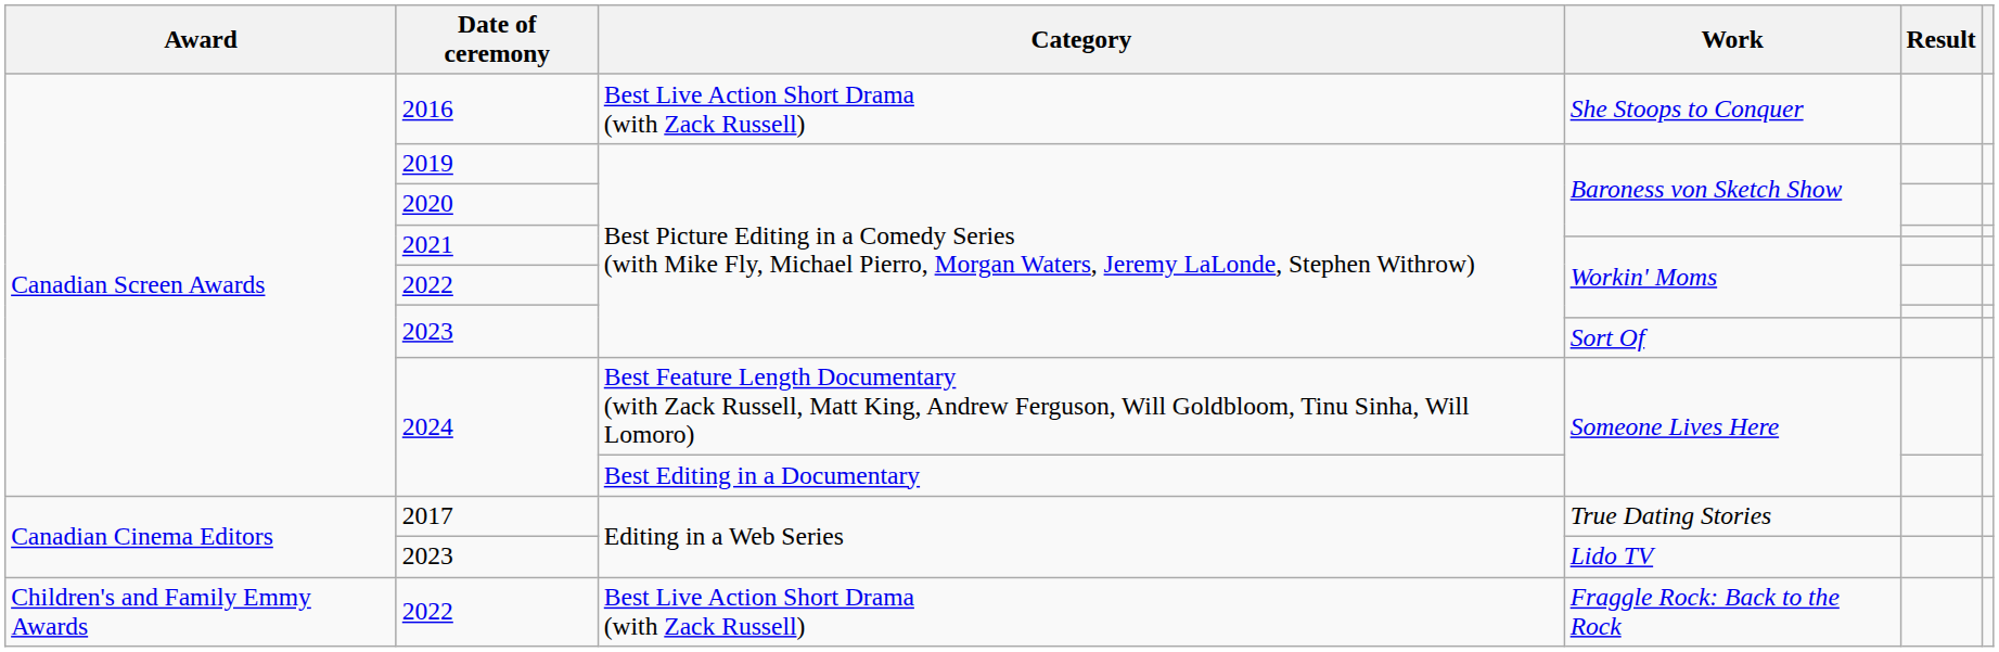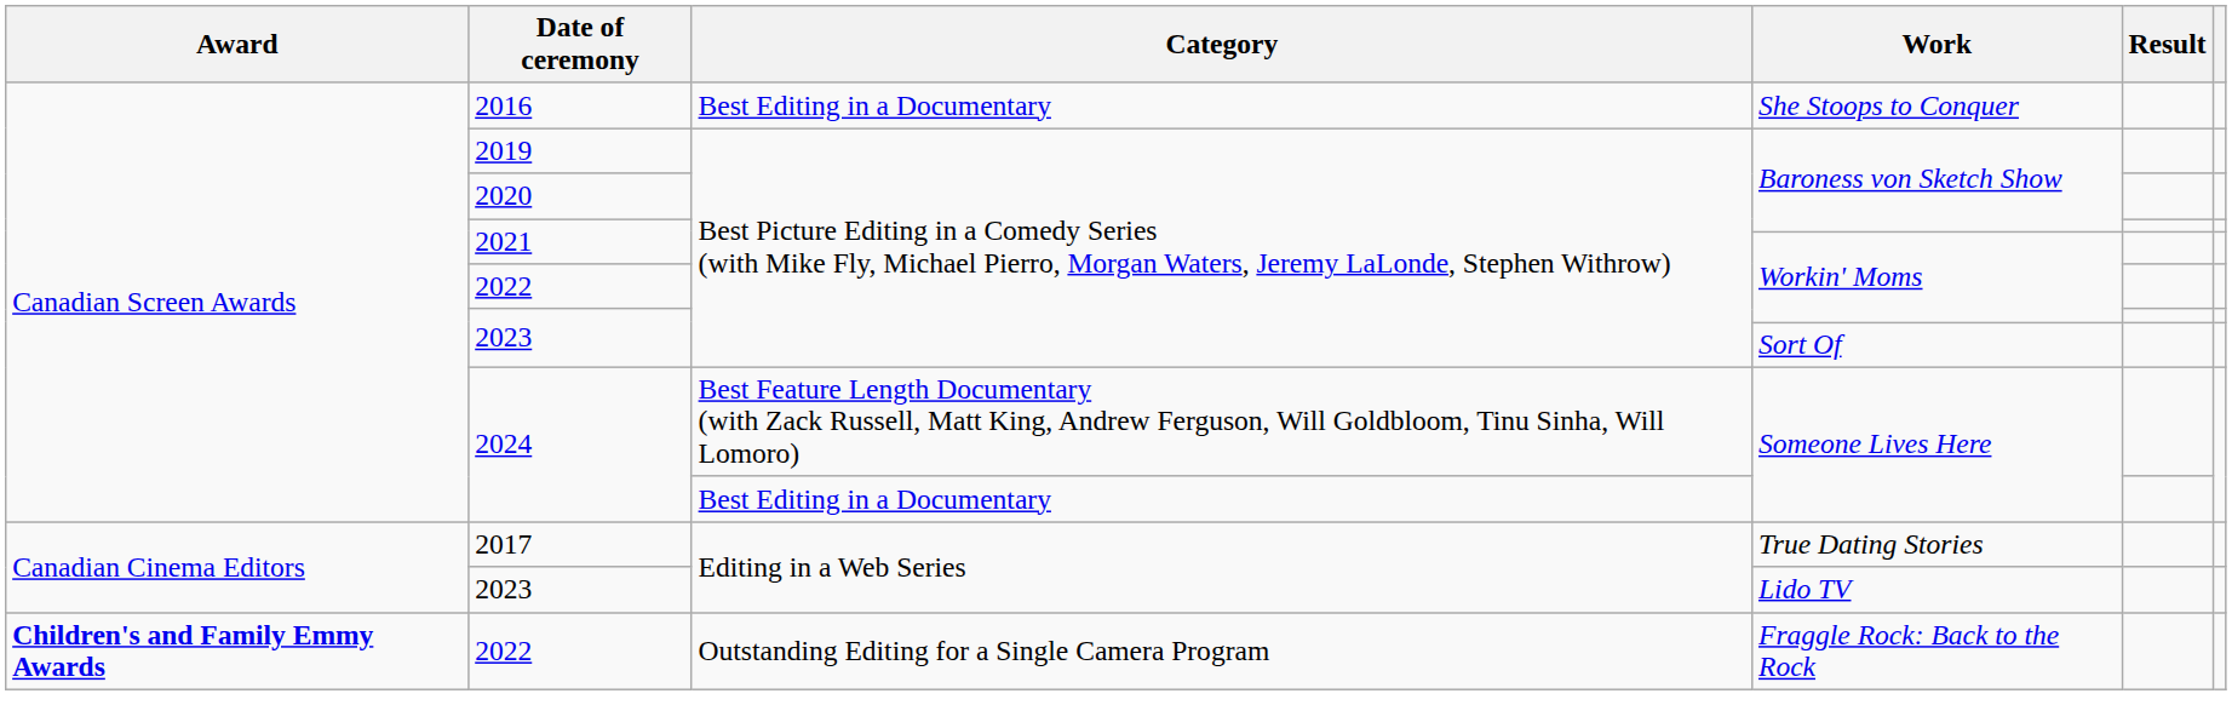 <table class="wikitable plainrowheaders sortable">
 <tr>
 <th scope="col">Award</th>
 <th scope="col">Date of ceremony</th>
 <th scope="col">Category</th>
 <th scope="col">Work</th>
 <th scope="col">Result</th>
 <th scope="col" class="unsortable"></th>
 </tr>
 <tr>
 <td rowspan=10><a href='#'>Canadian Screen Awards</a></td>
 <td><a href='#'>2016</a></td>
-<td><a href='#'>Best Live Action Short Drama</a><br>(with <a href='#'>Zack Russell</a>)</td>
+<td><a href='#'>Best Editing in a Documentary</a></td>
 <td><em><a href='#'>She Stoops to Conquer</a></em></td>
 <td></td>
 <td></td>
 </tr>
 <tr>
 <td><a href='#'>2019</a></td>
 <td rowspan=7>Best Picture Editing in a Comedy Series<br>(with Mike Fly, Michael Pierro, <a href='#'>Morgan Waters</a>, <a href='#'>Jeremy LaLonde</a>, Stephen Withrow)</td>
 <td rowspan=3><em><a href='#'>Baroness von Sketch Show</a></em></td>
 <td></td>
 <td></td>
 </tr>
 <tr>
 <td><a href='#'>2020</a></td>
 <td></td>
 <td></td>
 </tr>
 <tr>
 <td rowspan=2><a href='#'>2021</a></td>
 <td></td>
 <td></td>
 </tr>
 <tr>
 <td rowspan=3><em><a href='#'>Workin' Moms</a></em></td>
 <td></td>
 <td></td>
 </tr>
 <tr>
 <td><a href='#'>2022</a></td>
 <td></td>
 <td></td>
 </tr>
 <tr>
 <td rowspan=2><a href='#'>2023</a></td>
 <td></td>
 <td></td>
 </tr>
 <tr>
 <td><em><a href='#'>Sort Of</a></em></td>
 <td></td>
 <td></td>
 </tr>
 <tr>
 <td rowspan=2><a href='#'>2024</a></td>
 <td><a href='#'>Best Feature Length Documentary</a><br>(with Zack Russell, Matt King, Andrew Ferguson, Will Goldbloom, Tinu Sinha, Will Lomoro)</td>
 <td rowspan=2><em><a href='#'>Someone Lives Here</a></em></td>
 <td></td>
 <td rowspan=2></td>
 </tr>
 <tr>
 <td><a href='#'>Best Editing in a Documentary</a></td>
 <td></td>
 </tr>
 <tr>
 <td rowspan=2><a href='#'>Canadian Cinema Editors</a></td>
 <td>2017</td>
 <td rowspan=2>Editing in a Web Series</td>
 <td><em>True Dating Stories</em></td>
 <td></td>
 <td></td>
 </tr>
 <tr>
 <td>2023</td>
 <td><em><a href='#'>Lido TV</a></em></td>
 <td></td>
 <td></td>
 </tr>
 <tr>
-<td><a href='#'>Children's and Family Emmy Awards</a></td>
+<td><strong><a href='#'>Children's and Family Emmy Awards</a></strong></td>
 <td><a href='#'>2022</a></td>
-<td><a href='#'>Best Live Action Short Drama</a><br>(with <a href='#'>Zack Russell</a>)</td>
+<td>Outstanding Editing for a Single Camera Program</td>
 <td><em><a href='#'>Fraggle Rock: Back to the Rock</a></em></td>
 <td></td>
 <td></td>
 </tr>
 </table>
